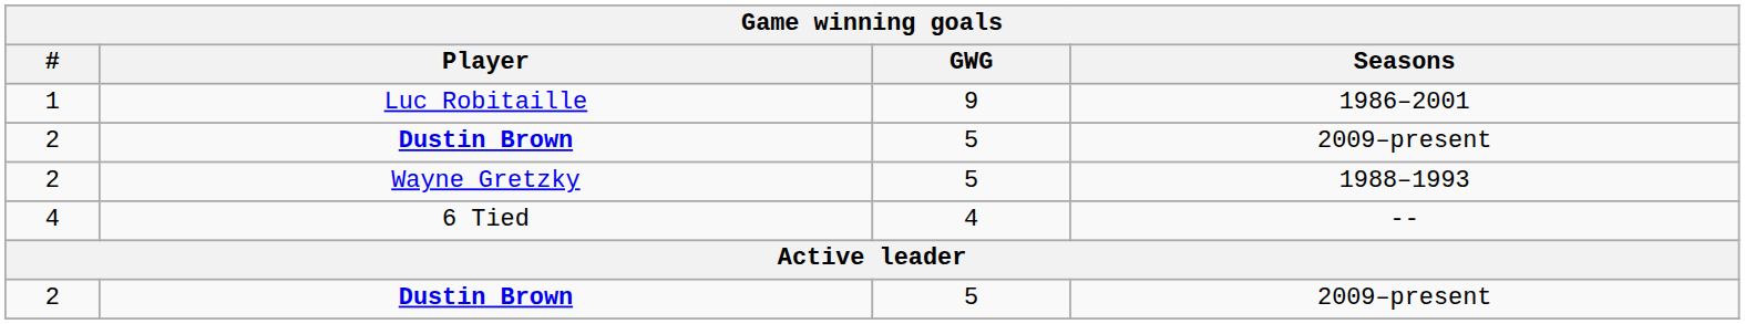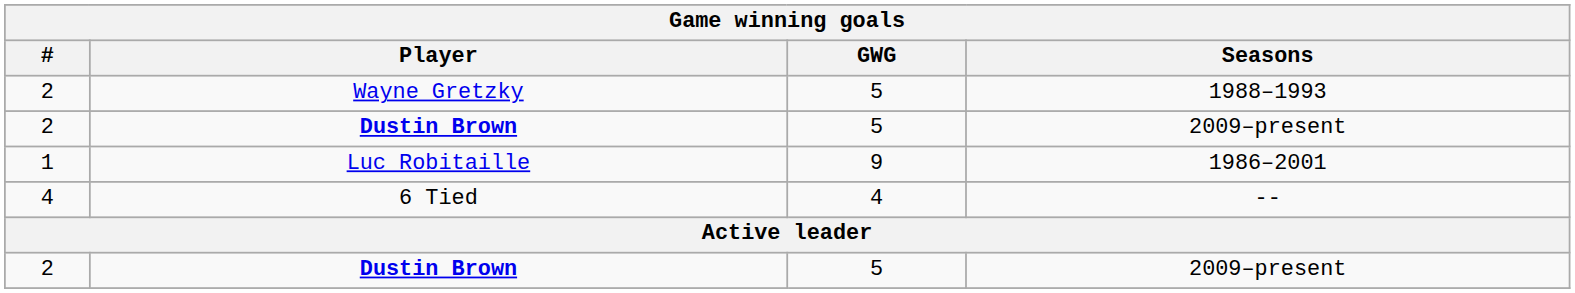 <table class="wikitable" style="text-align: center; font-size: 95%" width="70%">
 <tr>
 <th colspan="4">Game winning goals</th>
 </tr>
 <tr>
 <th>#</th>
 <th>Player</th>
 <th>GWG</th>
 <th>Seasons</th>
 </tr>
 <tr>
-<td>1</td>
-<td><a href='#'>Luc Robitaille</a></td>
-<td>9</td>
-<td>1986–2001</td>
+<td>2</td>
+<td><a href='#'>Wayne Gretzky</a></td>
+<td>5</td>
+<td>1988–1993</td>
 </tr>
 <tr>
 <td>2</td>
 <td><strong><a href='#'>Dustin Brown</a></strong></td>
 <td>5</td>
 <td>2009–present</td>
 </tr>
 <tr>
-<td>2</td>
-<td><a href='#'>Wayne Gretzky</a></td>
-<td>5</td>
-<td>1988–1993</td>
+<td>1</td>
+<td><a href='#'>Luc Robitaille</a></td>
+<td>9</td>
+<td>1986–2001</td>
 </tr>
 <tr>
 <td>4</td>
 <td>6 Tied</td>
 <td>4</td>
 <td>--</td>
 </tr>
 <tr>
 <th colspan="4">Active leader</th>
 </tr>
 <tr>
 <td>2</td>
 <td><strong><a href='#'>Dustin Brown</a></strong></td>
 <td>5</td>
 <td>2009–present</td>
 </tr>
 </table>
